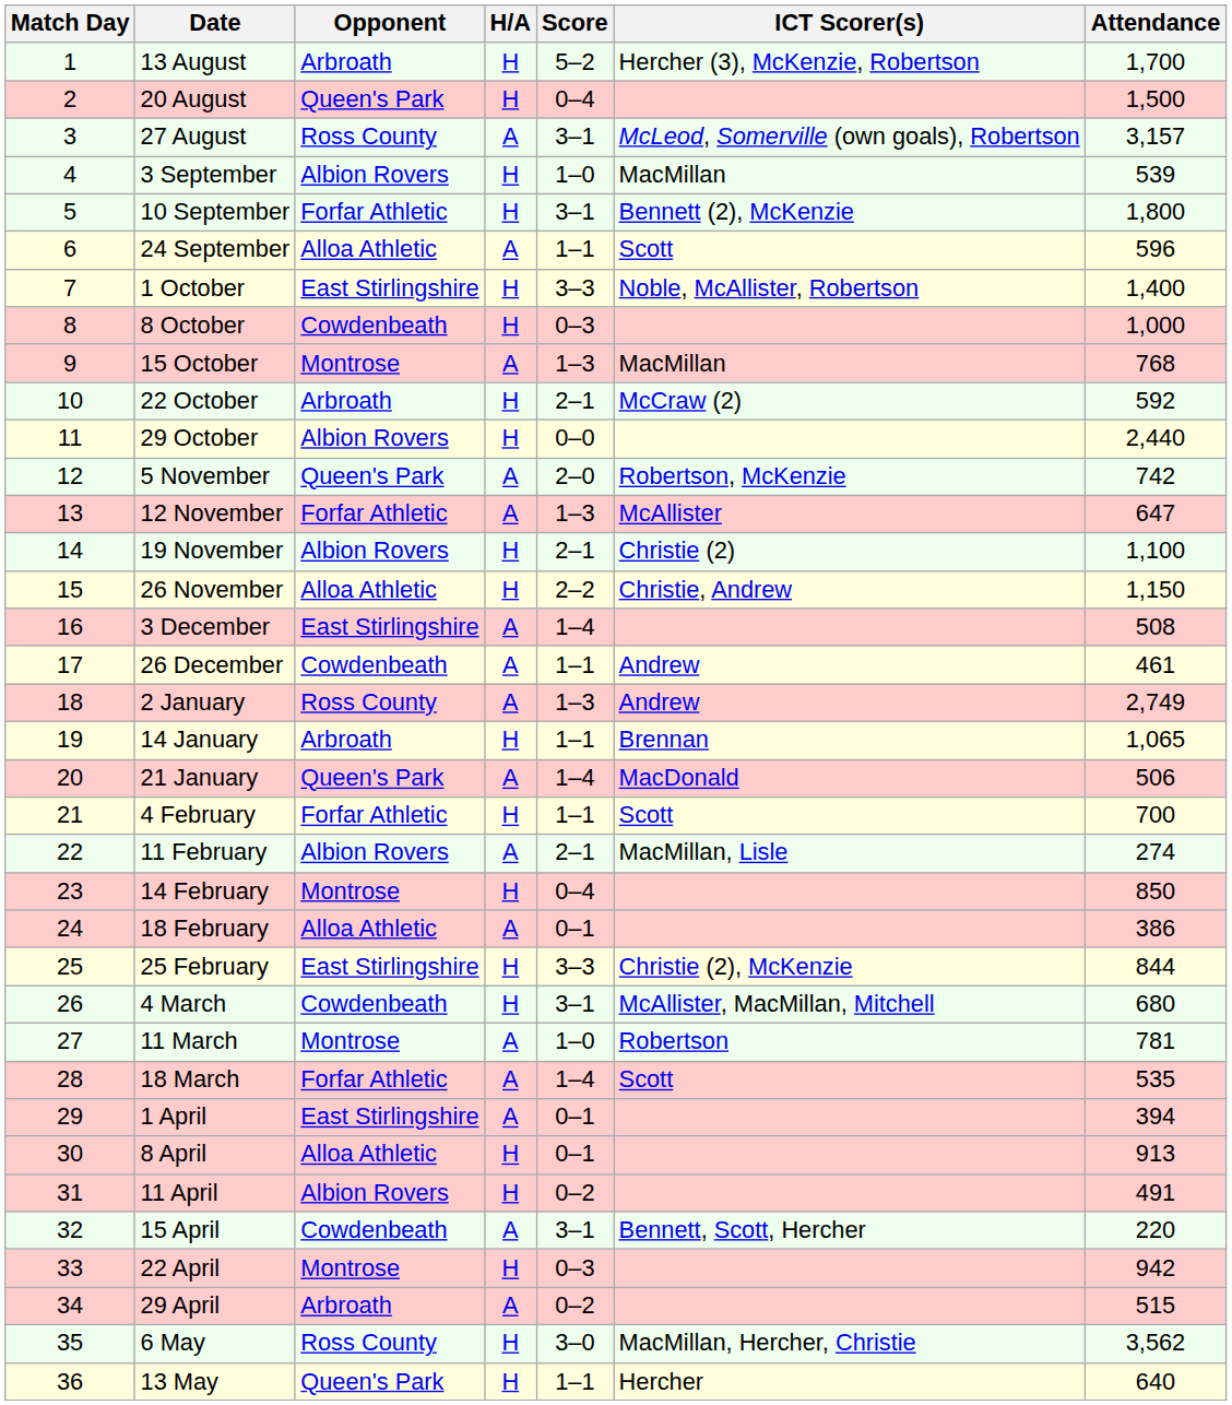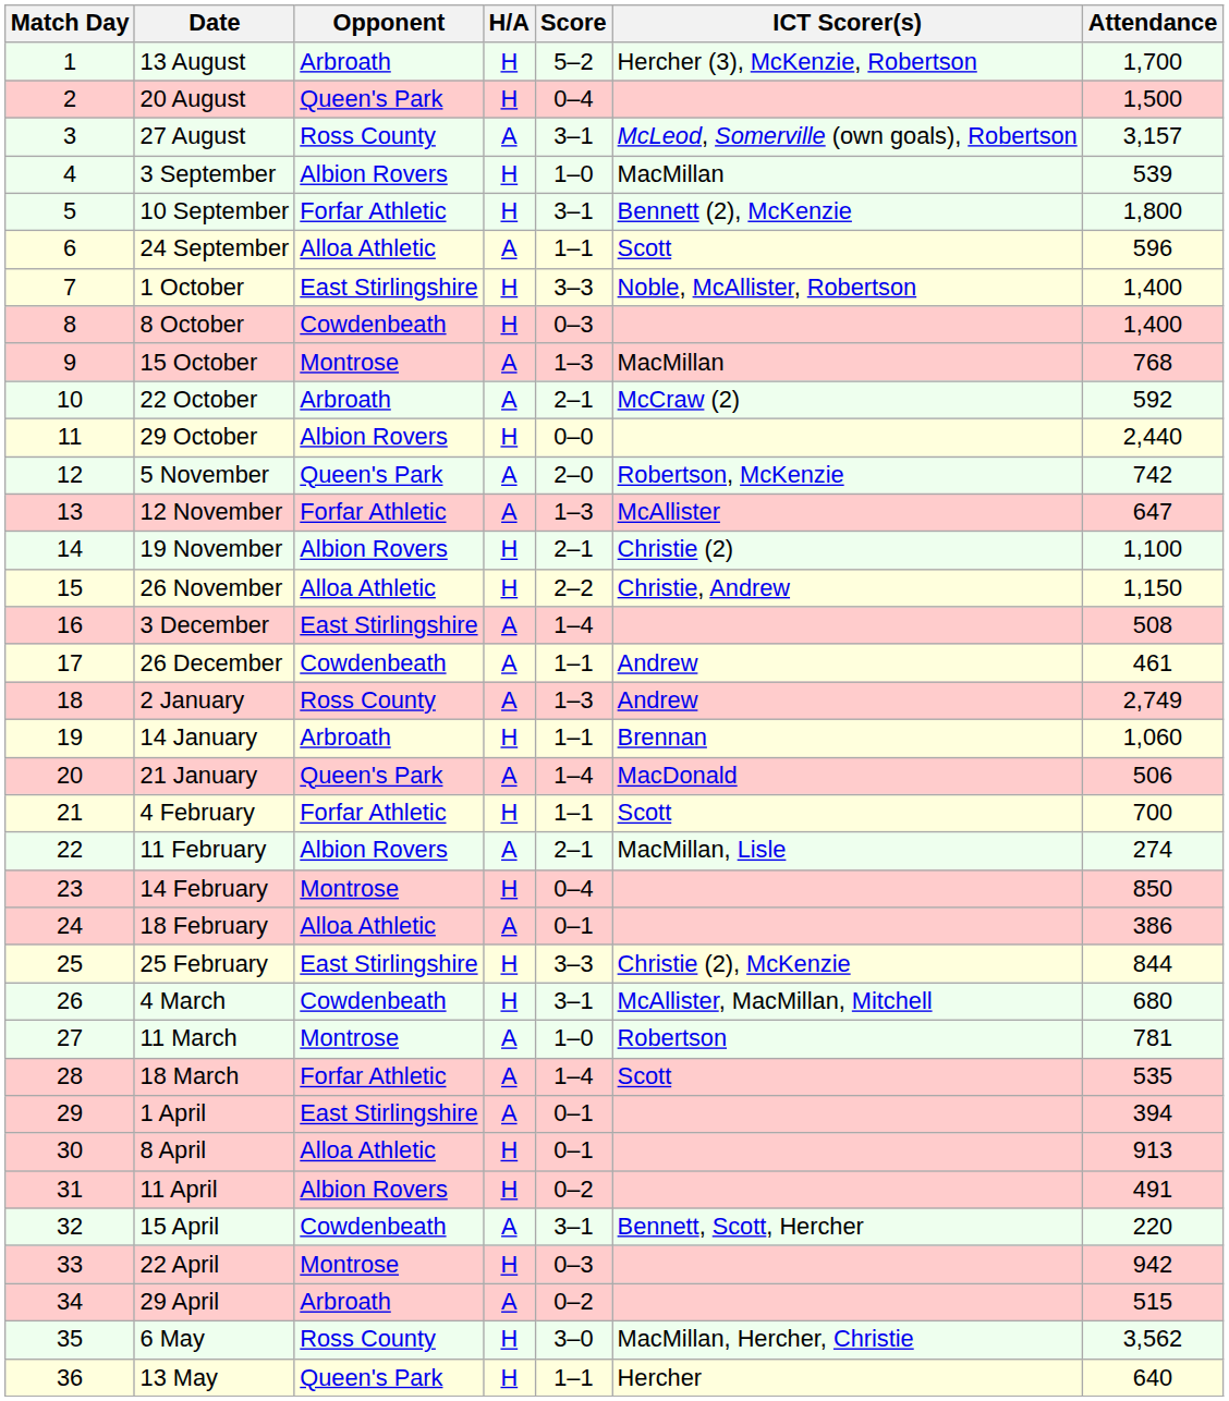 <table class="wikitable" style="text-align:center">
 <tr>
 <th>Match Day</th>
 <th>Date</th>
 <th>Opponent</th>
 <th>H/A</th>
 <th>Score</th>
 <th>ICT Scorer(s)</th>
 <th>Attendance</th>
 </tr>
 <tr bgcolor=#EEFFEE>
 <td>1</td>
 <td align=left>13 August</td>
 <td align=left><a href='#'>Arbroath</a></td>
 <td><a href='#'>H</a></td>
 <td>5–2</td>
 <td align=left>Hercher (3), <a href='#'>McKenzie</a>, <a href='#'>Robertson</a></td>
 <td>1,700</td>
 </tr>
 <tr bgcolor=#FFCCCC>
 <td>2</td>
 <td align=left>20 August</td>
 <td align=left><a href='#'>Queen's Park</a></td>
 <td><a href='#'>H</a></td>
 <td>0–4</td>
 <td align=left></td>
 <td>1,500</td>
 </tr>
 <tr bgcolor=#EEFFEE>
 <td>3</td>
 <td align=left>27 August</td>
 <td align=left><a href='#'>Ross County</a></td>
 <td><a href='#'>A</a></td>
 <td>3–1</td>
 <td align=left><em><a href='#'>McLeod</a></em>, <em><a href='#'>Somerville</a></em> (own goals), <a href='#'>Robertson</a></td>
 <td>3,157</td>
 </tr>
 <tr bgcolor=#EEFFEE>
 <td>4</td>
 <td align=left>3 September</td>
 <td align=left><a href='#'>Albion Rovers</a></td>
 <td><a href='#'>H</a></td>
 <td>1–0</td>
 <td align=left>MacMillan</td>
 <td>539</td>
 </tr>
 <tr bgcolor=#EEFFEE>
 <td>5</td>
 <td align=left>10 September</td>
 <td align=left><a href='#'>Forfar Athletic</a></td>
 <td><a href='#'>H</a></td>
 <td>3–1</td>
 <td align=left><a href='#'>Bennett</a> (2), <a href='#'>McKenzie</a></td>
 <td>1,800</td>
 </tr>
 <tr bgcolor=#FFFFDD>
 <td>6</td>
 <td align=left>24 September</td>
 <td align=left><a href='#'>Alloa Athletic</a></td>
 <td><a href='#'>A</a></td>
 <td>1–1</td>
 <td align=left><a href='#'>Scott</a></td>
 <td>596</td>
 </tr>
 <tr bgcolor=#FFFFDD>
 <td>7</td>
 <td align=left>1 October</td>
 <td align=left><a href='#'>East Stirlingshire</a></td>
 <td><a href='#'>H</a></td>
 <td>3–3</td>
 <td align=left><a href='#'>Noble</a>, <a href='#'>McAllister</a>, <a href='#'>Robertson</a></td>
 <td>1,400</td>
 </tr>
 <tr bgcolor=#FFCCCC>
 <td>8</td>
 <td align=left>8 October</td>
 <td align=left><a href='#'>Cowdenbeath</a></td>
 <td><a href='#'>H</a></td>
 <td>0–3</td>
 <td align=left></td>
-<td>1,000</td>
+<td>1,400</td>
 </tr>
 <tr bgcolor=#FFCCCC>
 <td>9</td>
 <td align=left>15 October</td>
 <td align=left><a href='#'>Montrose</a></td>
 <td><a href='#'>A</a></td>
 <td>1–3</td>
 <td align=left>MacMillan</td>
 <td>768</td>
 </tr>
 <tr bgcolor=#EEFFEE>
 <td>10</td>
 <td align=left>22 October</td>
 <td align=left><a href='#'>Arbroath</a></td>
-<td><a href='#'>H</a></td>
+<td><a href='#'>A</a></td>
 <td>2–1</td>
 <td align=left><a href='#'>McCraw</a> (2)</td>
 <td>592</td>
 </tr>
 <tr bgcolor=#FFFFDD>
 <td>11</td>
 <td align=left>29 October</td>
 <td align=left><a href='#'>Albion Rovers</a></td>
 <td><a href='#'>H</a></td>
 <td>0–0</td>
 <td align=left></td>
 <td>2,440</td>
 </tr>
 <tr bgcolor=#EEFFEE>
 <td>12</td>
 <td align=left>5 November</td>
 <td align=left><a href='#'>Queen's Park</a></td>
 <td><a href='#'>A</a></td>
 <td>2–0</td>
 <td align=left><a href='#'>Robertson</a>, <a href='#'>McKenzie</a></td>
 <td>742</td>
 </tr>
 <tr bgcolor=#FFCCCC>
 <td>13</td>
 <td align=left>12 November</td>
 <td align=left><a href='#'>Forfar Athletic</a></td>
 <td><a href='#'>A</a></td>
 <td>1–3</td>
 <td align=left><a href='#'>McAllister</a></td>
 <td>647</td>
 </tr>
 <tr bgcolor=#EEFFEE>
 <td>14</td>
 <td align=left>19 November</td>
 <td align=left><a href='#'>Albion Rovers</a></td>
 <td><a href='#'>H</a></td>
 <td>2–1</td>
 <td align=left><a href='#'>Christie</a> (2)</td>
 <td>1,100</td>
 </tr>
 <tr bgcolor=#FFFFDD>
 <td>15</td>
 <td align=left>26 November</td>
 <td align=left><a href='#'>Alloa Athletic</a></td>
 <td><a href='#'>H</a></td>
 <td>2–2</td>
 <td align=left><a href='#'>Christie</a>, <a href='#'>Andrew</a></td>
 <td>1,150</td>
 </tr>
 <tr bgcolor=#FFCCCC>
 <td>16</td>
 <td align=left>3 December</td>
 <td align=left><a href='#'>East Stirlingshire</a></td>
 <td><a href='#'>A</a></td>
 <td>1–4</td>
 <td align=left></td>
 <td>508</td>
 </tr>
 <tr bgcolor=#FFFFDD>
 <td>17</td>
 <td align=left>26 December</td>
 <td align=left><a href='#'>Cowdenbeath</a></td>
 <td><a href='#'>A</a></td>
 <td>1–1</td>
 <td align=left><a href='#'>Andrew</a></td>
 <td>461</td>
 </tr>
 <tr bgcolor=#FFCCCC>
 <td>18</td>
 <td align=left>2 January</td>
 <td align=left><a href='#'>Ross County</a></td>
 <td><a href='#'>A</a></td>
 <td>1–3</td>
 <td align=left><a href='#'>Andrew</a></td>
 <td>2,749</td>
 </tr>
 <tr bgcolor=#FFFFDD>
 <td>19</td>
 <td align=left>14 January</td>
 <td align=left><a href='#'>Arbroath</a></td>
 <td><a href='#'>H</a></td>
 <td>1–1</td>
 <td align=left><a href='#'>Brennan</a></td>
-<td>1,065</td>
+<td>1,060</td>
 </tr>
 <tr bgcolor=#FFCCCC>
 <td>20</td>
 <td align=left>21 January</td>
 <td align=left><a href='#'>Queen's Park</a></td>
 <td><a href='#'>A</a></td>
 <td>1–4</td>
 <td align=left><a href='#'>MacDonald</a></td>
 <td>506</td>
 </tr>
 <tr bgcolor=#FFFFDD>
 <td>21</td>
 <td align=left>4 February</td>
 <td align=left><a href='#'>Forfar Athletic</a></td>
 <td><a href='#'>H</a></td>
 <td>1–1</td>
 <td align=left><a href='#'>Scott</a></td>
 <td>700</td>
 </tr>
 <tr bgcolor=#EEFFEE>
 <td>22</td>
 <td align=left>11 February</td>
 <td align=left><a href='#'>Albion Rovers</a></td>
 <td><a href='#'>A</a></td>
 <td>2–1</td>
 <td align=left>MacMillan, <a href='#'>Lisle</a></td>
 <td>274</td>
 </tr>
 <tr bgcolor=#FFCCCC>
 <td>23</td>
 <td align=left>14 February</td>
 <td align=left><a href='#'>Montrose</a></td>
 <td><a href='#'>H</a></td>
 <td>0–4</td>
 <td align=left></td>
 <td>850</td>
 </tr>
 <tr bgcolor=#FFCCCC>
 <td>24</td>
 <td align=left>18 February</td>
 <td align=left><a href='#'>Alloa Athletic</a></td>
 <td><a href='#'>A</a></td>
 <td>0–1</td>
 <td align=left></td>
 <td>386</td>
 </tr>
 <tr bgcolor=#FFFFDD>
 <td>25</td>
 <td align=left>25 February</td>
 <td align=left><a href='#'>East Stirlingshire</a></td>
 <td><a href='#'>H</a></td>
 <td>3–3</td>
 <td align=left><a href='#'>Christie</a> (2), <a href='#'>McKenzie</a></td>
 <td>844</td>
 </tr>
 <tr bgcolor=#EEFFEE>
 <td>26</td>
 <td align=left>4 March</td>
 <td align=left><a href='#'>Cowdenbeath</a></td>
 <td><a href='#'>H</a></td>
 <td>3–1</td>
 <td align=left><a href='#'>McAllister</a>, MacMillan, <a href='#'>Mitchell</a></td>
 <td>680</td>
 </tr>
 <tr bgcolor=#EEFFEE>
 <td>27</td>
 <td align=left>11 March</td>
 <td align=left><a href='#'>Montrose</a></td>
 <td><a href='#'>A</a></td>
 <td>1–0</td>
 <td align=left><a href='#'>Robertson</a></td>
 <td>781</td>
 </tr>
 <tr bgcolor=#FFCCCC>
 <td>28</td>
 <td align=left>18 March</td>
 <td align=left><a href='#'>Forfar Athletic</a></td>
 <td><a href='#'>A</a></td>
 <td>1–4</td>
 <td align=left><a href='#'>Scott</a></td>
 <td>535</td>
 </tr>
 <tr bgcolor=#FFCCCC>
 <td>29</td>
 <td align=left>1 April</td>
 <td align=left><a href='#'>East Stirlingshire</a></td>
 <td><a href='#'>A</a></td>
 <td>0–1</td>
 <td align=left></td>
 <td>394</td>
 </tr>
 <tr bgcolor=#FFCCCC>
 <td>30</td>
 <td align=left>8 April</td>
 <td align=left><a href='#'>Alloa Athletic</a></td>
 <td><a href='#'>H</a></td>
 <td>0–1</td>
 <td align=left></td>
 <td>913</td>
 </tr>
 <tr bgcolor=#FFCCCC>
 <td>31</td>
 <td align=left>11 April</td>
 <td align=left><a href='#'>Albion Rovers</a></td>
 <td><a href='#'>H</a></td>
 <td>0–2</td>
 <td align=left></td>
 <td>491</td>
 </tr>
 <tr bgcolor=#EEFFEE>
 <td>32</td>
 <td align=left>15 April</td>
 <td align=left><a href='#'>Cowdenbeath</a></td>
 <td><a href='#'>A</a></td>
 <td>3–1</td>
 <td align=left><a href='#'>Bennett</a>, <a href='#'>Scott</a>, Hercher</td>
 <td>220</td>
 </tr>
 <tr bgcolor=#FFCCCC>
 <td>33</td>
 <td align=left>22 April</td>
 <td align=left><a href='#'>Montrose</a></td>
 <td><a href='#'>H</a></td>
 <td>0–3</td>
 <td align=left></td>
 <td>942</td>
 </tr>
 <tr bgcolor=#FFCCCC>
 <td>34</td>
 <td align=left>29 April</td>
 <td align=left><a href='#'>Arbroath</a></td>
 <td><a href='#'>A</a></td>
 <td>0–2</td>
 <td align=left></td>
 <td>515</td>
 </tr>
 <tr bgcolor=#EEFFEE>
 <td>35</td>
 <td align=left>6 May</td>
 <td align=left><a href='#'>Ross County</a></td>
 <td><a href='#'>H</a></td>
 <td>3–0</td>
 <td align=left>MacMillan, Hercher, <a href='#'>Christie</a></td>
 <td>3,562</td>
 </tr>
 <tr bgcolor=#FFFFDD>
 <td>36</td>
 <td align=left>13 May</td>
 <td align=left><a href='#'>Queen's Park</a></td>
 <td><a href='#'>H</a></td>
 <td>1–1</td>
 <td align=left>Hercher</td>
 <td>640</td>
 </tr>
 <tr>
 </tr>
 </table>
